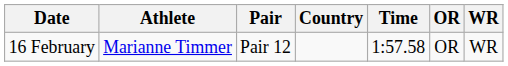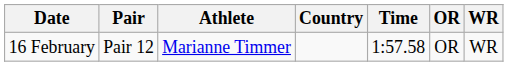 <table class="wikitable" style="text-align:center">
 <tr>
 <th>Date</th>
+<th>Pair</th>
 <th>Athlete</th>
-<th>Pair</th>
 <th>Country</th>
 <th>Time</th>
 <th>OR</th>
 <th>WR</th>
 </tr>
 <tr>
 <td>16 February</td>
+<td>Pair 12</td>
 <td><a href='#'>Marianne Timmer</a></td>
-<td>Pair 12</td>
 <td></td>
 <td>1:57.58</td>
 <td>OR</td>
 <td>WR</td>
 </tr>
 </table>
